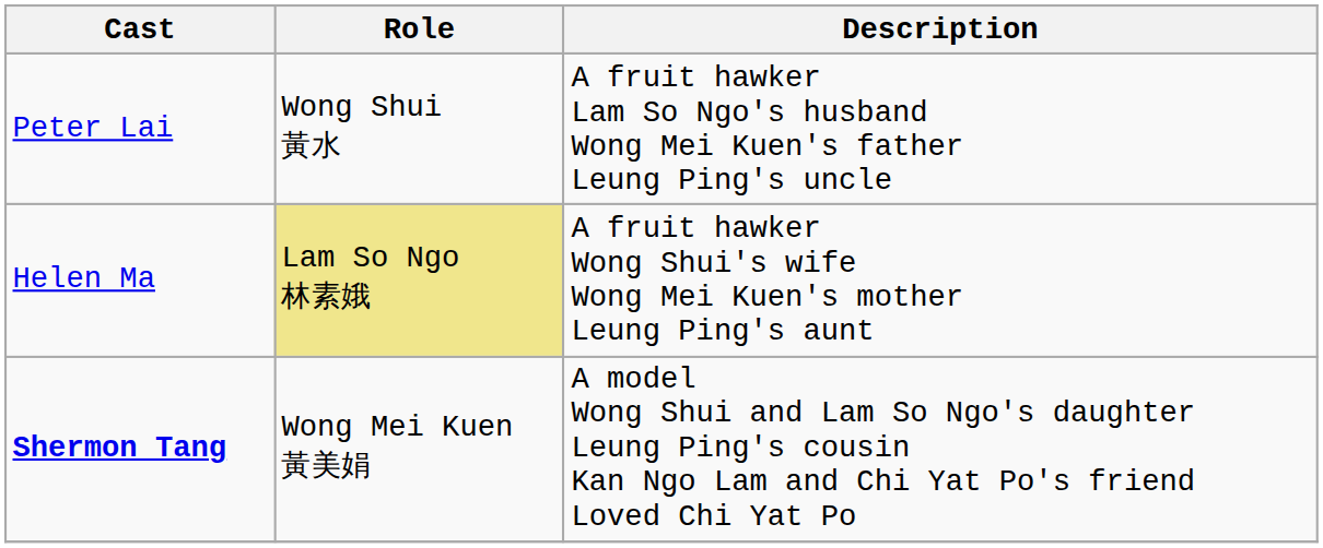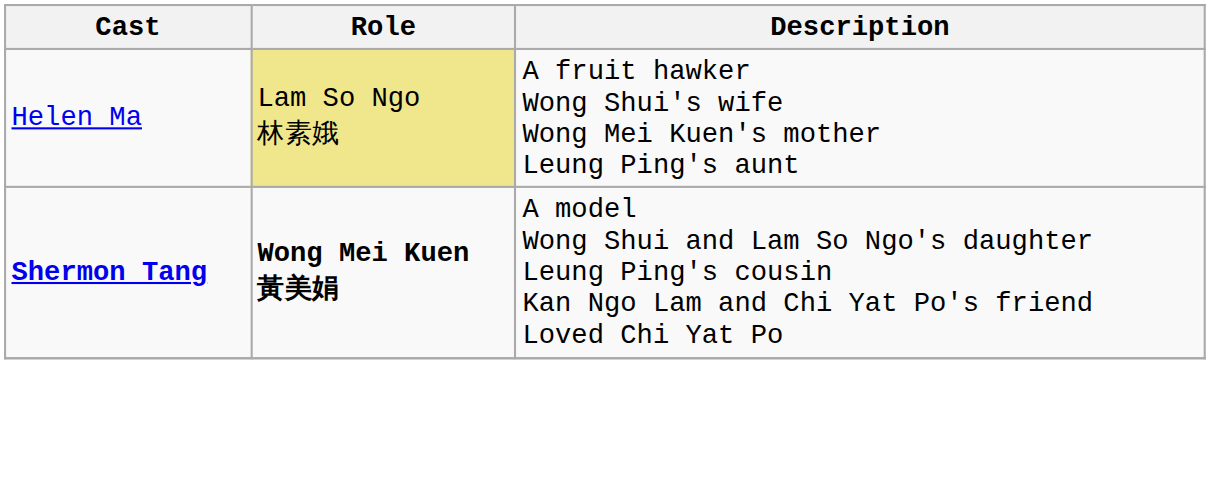 <table class="wikitable" width="65%">
 <tr>
 <th>Cast</th>
 <th>Role</th>
 <th>Description</th>
-</tr>
-<tr>
-<td><a href='#'>Peter Lai</a></td>
-<td>Wong Shui<br>黃水</td>
-<td>A fruit hawker<br>Lam So Ngo's husband <br>Wong Mei Kuen's father<br>Leung Ping's uncle</td>
 </tr>
 <tr>
 <td><a href='#'>Helen Ma</a></td>
 <td style="background: khaki;">Lam So Ngo<br>林素娥</td>
 <td>A fruit hawker<br>Wong Shui's wife<br>Wong Mei Kuen's mother<br>Leung Ping's aunt</td>
 </tr>
 <tr>
 <td><strong><a href='#'>Shermon Tang</a></strong></td>
-<td>Wong Mei Kuen<br>黃美娟</td>
+<td><strong>Wong Mei Kuen<br>黃美娟</strong></td>
 <td>A model<br>Wong Shui and Lam So Ngo's daughter<br>Leung Ping's cousin<br>Kan Ngo Lam and Chi Yat Po's friend<br>Loved Chi Yat Po</td>
 </tr>
 <tr>
 </tr>
 </table>
